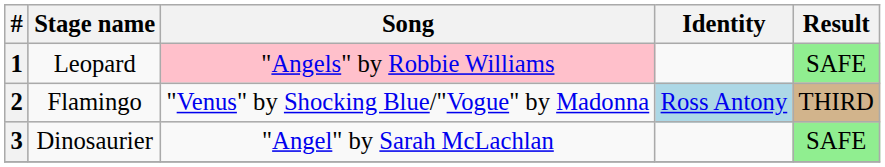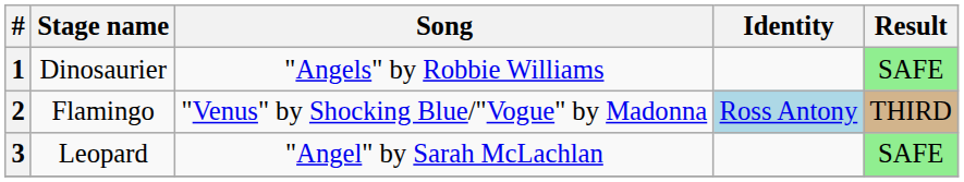 <table class="wikitable plainrowheaders" style="text-align: center;">
 <tr>
 <th>#</th>
 <th>Stage name</th>
 <th>Song</th>
 <th>Identity</th>
 <th>Result</th>
 </tr>
 <tr>
 <th>1</th>
-<td>Leopard</td>
-<td style="background: pink;">"<a href='#'>Angels</a>" by <a href='#'>Robbie Williams</a></td>
+<td>Dinosaurier</td>
+<td>"<a href='#'>Angels</a>" by <a href='#'>Robbie Williams</a></td>
 <td></td>
 <td bgcolor=lightgreen>SAFE</td>
 </tr>
 <tr>
 <th>2</th>
 <td>Flamingo</td>
 <td>"<a href='#'>Venus</a>" by <a href='#'>Shocking Blue</a>/"<a href='#'>Vogue</a>" by <a href='#'>Madonna</a></td>
 <td style="background: lightblue;"><a href='#'>Ross Antony</a></td>
 <td bgcolor=Tan>THIRD</td>
 </tr>
 <tr>
 <th>3</th>
-<td>Dinosaurier</td>
+<td>Leopard</td>
 <td>"<a href='#'>Angel</a>" by <a href='#'>Sarah McLachlan</a></td>
 <td></td>
 <td bgcolor=lightgreen>SAFE</td>
 </tr>
 <tr>
 </tr>
 </table>
